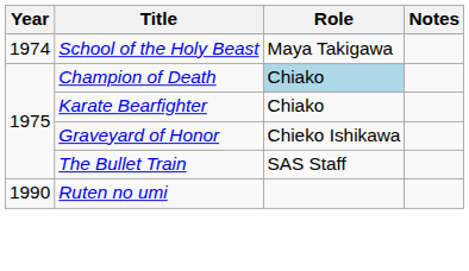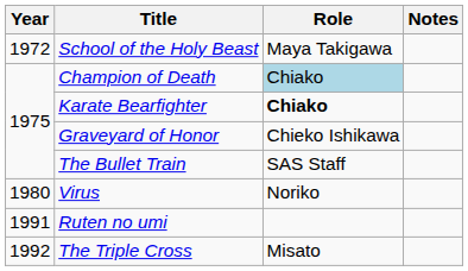 <table class="wikitable sortable">
 <tr>
 <th>Year</th>
 <th>Title</th>
 <th>Role</th>
 <th class="unsortable">Notes</th>
 </tr>
 <tr>
-<td>1974</td>
+<td>1972</td>
 <td><em><a href='#'>School of the Holy Beast</a></em></td>
 <td>Maya Takigawa</td>
 <td></td>
 </tr>
 <tr>
 <td rowspan=4>1975</td>
 <td><em><a href='#'>Champion of Death</a></em></td>
 <td style="background: lightblue;">Chiako</td>
 <td></td>
 </tr>
 <tr>
 <td><em><a href='#'>Karate Bearfighter </a></em></td>
-<td>Chiako</td>
+<td><strong>Chiako</strong></td>
 <td></td>
 </tr>
 <tr>
 <td><em><a href='#'>Graveyard of Honor</a></em></td>
 <td>Chieko Ishikawa</td>
 <td></td>
 </tr>
 <tr>
 <td><em><a href='#'>The Bullet Train</a></em></td>
 <td>SAS Staff</td>
 <td></td>
 </tr>
 <tr>
-<td>1990</td>
+<td>1980</td>
+<td><em><a href='#'>Virus</a></em></td>
+<td>Noriko</td>
+<td></td>
+</tr>
+<tr>
+<td>1991</td>
 <td><em><a href='#'>Ruten no umi</a></em></td>
 <td></td>
 <td></td>
 </tr>
+<tr>
+<td>1992</td>
+<td><em><a href='#'>The Triple Cross</a></em></td>
+<td>Misato</td>
+<td></td>
+</tr>
 </table>
